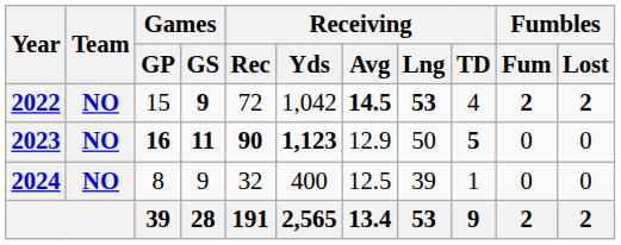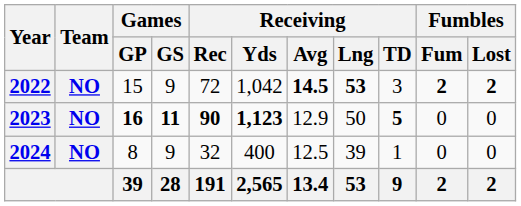 <table class="wikitable" style="text-align:center;">
 <tr>
 <th rowspan="2">Year</th>
 <th rowspan="2">Team</th>
 <th colspan="2">Games</th>
 <th colspan="5">Receiving</th>
 <th colspan="2">Fumbles</th>
 </tr>
 <tr>
 <th>GP</th>
 <th>GS</th>
 <th>Rec</th>
 <th>Yds</th>
 <th>Avg</th>
 <th>Lng</th>
 <th>TD</th>
 <th>Fum</th>
 <th>Lost</th>
 </tr>
 <tr>
 <th><a href='#'>2022</a></th>
 <th><a href='#'>NO</a></th>
 <td>15</td>
-<td><strong>9</strong></td>
+<td>9</td>
 <td>72</td>
 <td>1,042</td>
 <td><strong>14.5</strong></td>
 <td><strong>53</strong></td>
-<td>4</td>
+<td>3</td>
 <td><strong>2</strong></td>
 <td><strong>2</strong></td>
 </tr>
 <tr>
 <th><a href='#'>2023</a></th>
 <th><a href='#'>NO</a></th>
 <td><strong>16</strong></td>
 <td><strong>11</strong></td>
 <td><strong>90</strong></td>
 <td><strong>1,123</strong></td>
 <td>12.9</td>
 <td>50</td>
 <td><strong>5</strong></td>
 <td>0</td>
 <td>0</td>
 </tr>
 <tr>
 <th><a href='#'>2024</a></th>
 <th><a href='#'>NO</a></th>
 <td>8</td>
 <td>9</td>
 <td>32</td>
 <td>400</td>
 <td>12.5</td>
 <td>39</td>
 <td>1</td>
 <td>0</td>
 <td>0</td>
 </tr>
 <tr>
 <th colspan="2"></th>
 <th>39</th>
 <th>28</th>
 <th>191</th>
 <th>2,565</th>
 <th>13.4</th>
 <th>53</th>
 <th>9</th>
 <th>2</th>
 <th>2</th>
 </tr>
 </table>
